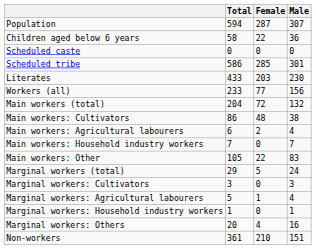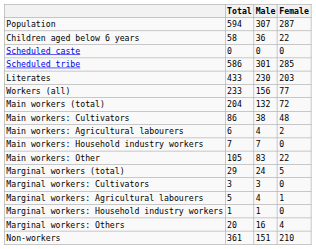 <table class="wikitable sortable">
 <tr>
 <th></th>
 <th>Total</th>
+<th>Male</th>
 <th>Female</th>
-<th>Male</th>
 </tr>
 <tr>
 <td>Population</td>
 <td>594</td>
+<td>307</td>
 <td>287</td>
-<td>307</td>
 </tr>
 <tr>
 <td>Children aged below 6 years</td>
 <td>58</td>
+<td>36</td>
 <td>22</td>
-<td>36</td>
 </tr>
 <tr>
 <td><a href='#'>Scheduled caste</a></td>
 <td>0</td>
 <td>0</td>
 <td>0</td>
 </tr>
 <tr>
 <td><a href='#'>Scheduled tribe</a></td>
 <td>586</td>
+<td>301</td>
 <td>285</td>
-<td>301</td>
 </tr>
 <tr>
 <td>Literates</td>
 <td>433</td>
+<td>230</td>
 <td>203</td>
-<td>230</td>
 </tr>
 <tr>
 <td>Workers (all)</td>
 <td>233</td>
+<td>156</td>
 <td>77</td>
-<td>156</td>
 </tr>
 <tr>
 <td>Main workers (total)</td>
 <td>204</td>
+<td>132</td>
 <td>72</td>
-<td>132</td>
 </tr>
 <tr>
 <td>Main workers: Cultivators</td>
 <td>86</td>
+<td>38</td>
 <td>48</td>
-<td>38</td>
 </tr>
 <tr>
 <td>Main workers: Agricultural labourers</td>
 <td>6</td>
+<td>4</td>
 <td>2</td>
-<td>4</td>
 </tr>
 <tr>
 <td>Main workers: Household industry workers</td>
 <td>7</td>
+<td>7</td>
 <td>0</td>
-<td>7</td>
 </tr>
 <tr>
 <td>Main workers: Other</td>
 <td>105</td>
+<td>83</td>
 <td>22</td>
-<td>83</td>
 </tr>
 <tr>
 <td>Marginal workers (total)</td>
 <td>29</td>
+<td>24</td>
 <td>5</td>
-<td>24</td>
 </tr>
 <tr>
 <td>Marginal workers: Cultivators</td>
 <td>3</td>
+<td>3</td>
 <td>0</td>
-<td>3</td>
 </tr>
 <tr>
 <td>Marginal workers: Agricultural labourers</td>
 <td>5</td>
+<td>4</td>
 <td>1</td>
-<td>4</td>
 </tr>
 <tr>
 <td>Marginal workers: Household industry workers</td>
 <td>1</td>
+<td>1</td>
 <td>0</td>
-<td>1</td>
 </tr>
 <tr>
 <td>Marginal workers: Others</td>
 <td>20</td>
+<td>16</td>
 <td>4</td>
-<td>16</td>
 </tr>
 <tr>
 <td>Non-workers</td>
 <td>361</td>
+<td>151</td>
 <td>210</td>
-<td>151</td>
 </tr>
 </table>
